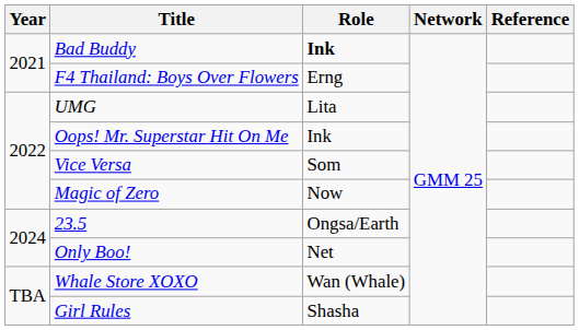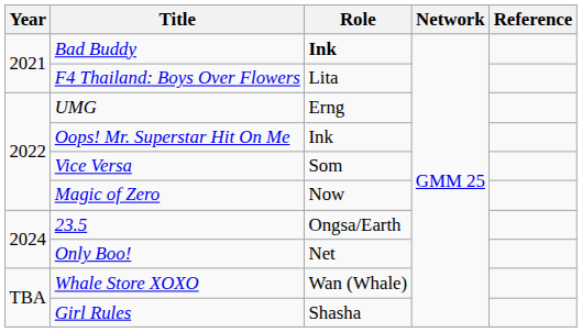 <table class="wikitable">
 <tr>
 <th>Year</th>
 <th>Title</th>
 <th>Role</th>
 <th>Network</th>
 <th>Reference</th>
 </tr>
 <tr>
 <td rowspan = 2>2021</td>
 <td><em><a href='#'>Bad Buddy</a></em></td>
 <td><strong>Ink</strong></td>
 <td rowspan = 10><a href='#'>GMM 25</a></td>
 <td></td>
 </tr>
 <tr>
 <td><em><a href='#'>F4 Thailand: Boys Over Flowers</a></em></td>
-<td>Erng</td>
+<td>Lita</td>
 <td></td>
 </tr>
 <tr>
 <td rowspan = 4>2022</td>
 <td><em>UMG</em></td>
-<td>Lita</td>
+<td>Erng</td>
 <td></td>
 </tr>
 <tr>
 <td><em><a href='#'>Oops! Mr. Superstar Hit On Me</a></em></td>
 <td>Ink</td>
 <td></td>
 </tr>
 <tr>
 <td><em><a href='#'>Vice Versa</a></em></td>
 <td>Som</td>
 <td></td>
 </tr>
 <tr>
 <td><em><a href='#'>Magic of Zero</a></em></td>
 <td>Now</td>
 <td></td>
 </tr>
 <tr>
 <td rowspan=2>2024</td>
 <td><em><a href='#'>23.5</a></em></td>
 <td>Ongsa/Earth</td>
 <td></td>
 </tr>
 <tr>
 <td><em><a href='#'>Only Boo!</a></em></td>
 <td>Net</td>
 <td></td>
 </tr>
 <tr>
 <td rowspan=2>TBA</td>
 <td><em><a href='#'>Whale Store XOXO</a></em></td>
 <td>Wan (Whale)</td>
 <td></td>
 </tr>
 <tr>
 <td><em><a href='#'>Girl Rules</a></em></td>
 <td>Shasha</td>
 <td></td>
 </tr>
 <tr>
 </tr>
 </table>
